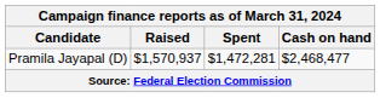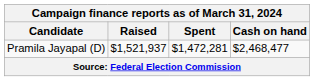 <table class="wikitable sortable">
 <tr>
 <th colspan=4>Campaign finance reports as of March 31, 2024</th>
 </tr>
 <tr style="text-align:center;">
 <th>Candidate</th>
 <th>Raised</th>
 <th>Spent</th>
 <th>Cash on hand</th>
 </tr>
 <tr>
 <td>Pramila Jayapal (D)</td>
-<td>$1,570,937</td>
+<td>$1,521,937</td>
 <td>$1,472,281</td>
 <td>$2,468,477</td>
 </tr>
 <tr>
 <th colspan="4"><small>Source: <a href='#'>Federal Election Commission</a></small></th>
 </tr>
 </table>
